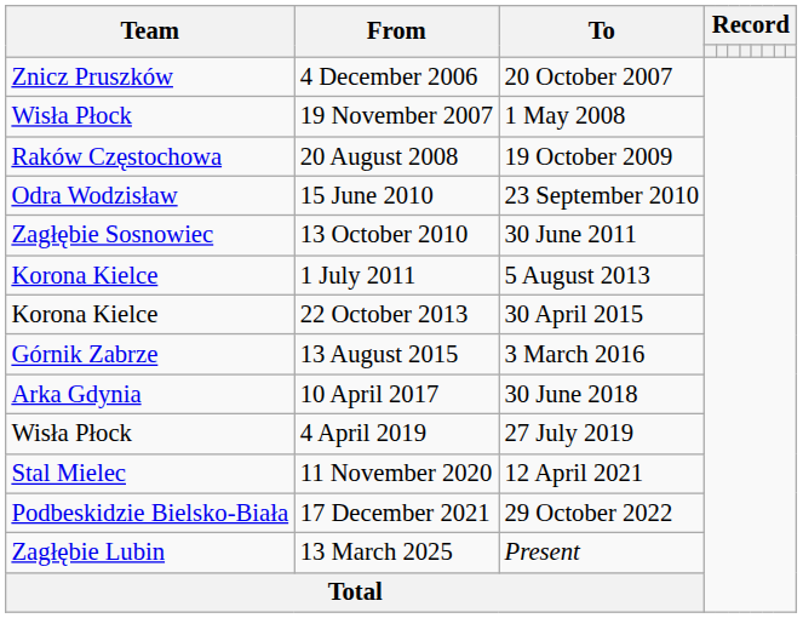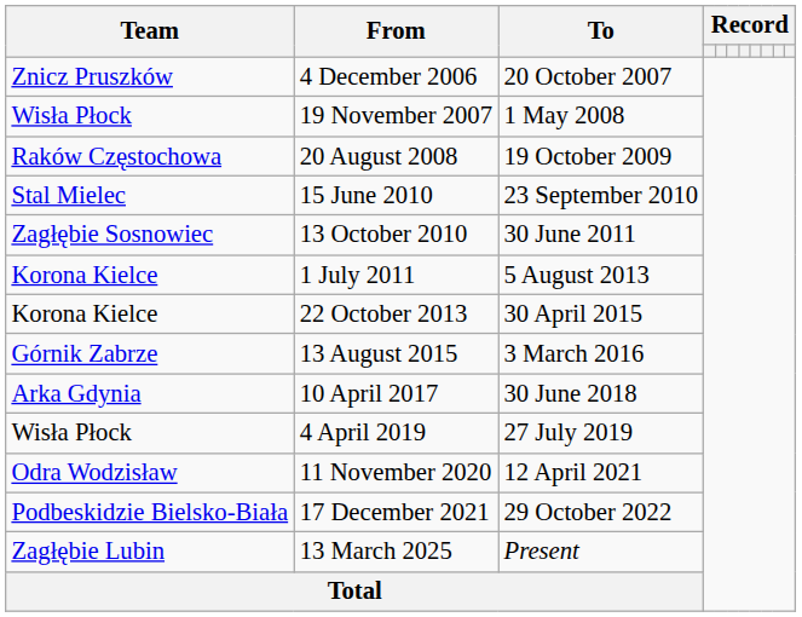 <table class="wikitable" style="text-align: center;">
 <tr>
 <th rowspan="2">Team</th>
 <th rowspan="2">From</th>
 <th rowspan="2">To</th>
 <th colspan="8">Record</th>
 </tr>
 <tr>
 <th></th>
 <th></th>
 <th></th>
 <th></th>
 <th></th>
 <th></th>
 <th></th>
 <th></th>
 </tr>
 <tr>
 <td align=left><a href='#'>Znicz Pruszków</a></td>
 <td align=left>4 December 2006</td>
 <td align=left>20 October 2007<br></td>
 </tr>
 <tr>
 <td align=left><a href='#'>Wisła Płock</a></td>
 <td align=left>19 November 2007</td>
 <td align=left>1 May 2008<br></td>
 </tr>
 <tr>
 <td align=left><a href='#'>Raków Częstochowa</a></td>
 <td align=left>20 August 2008</td>
 <td align=left>19 October 2009<br></td>
 </tr>
 <tr>
-<td align=left><a href='#'>Odra Wodzisław</a></td>
+<td align=left><a href='#'>Stal Mielec</a></td>
 <td align=left>15 June 2010</td>
 <td align=left>23 September 2010<br></td>
 </tr>
 <tr>
 <td align=left><a href='#'>Zagłębie Sosnowiec</a></td>
 <td align=left>13 October 2010</td>
 <td align=left>30 June 2011<br></td>
 </tr>
 <tr>
 <td align=left><a href='#'>Korona Kielce</a></td>
 <td align=left>1 July 2011</td>
 <td align=left>5 August 2013<br></td>
 </tr>
 <tr>
 <td align=left>Korona Kielce</td>
 <td align=left>22 October 2013</td>
 <td align=left>30 April 2015<br></td>
 </tr>
 <tr>
 <td align=left><a href='#'>Górnik Zabrze</a></td>
 <td align=left>13 August 2015</td>
 <td align=left>3 March 2016<br></td>
 </tr>
 <tr>
 <td align=left><a href='#'>Arka Gdynia</a></td>
 <td align=left>10 April 2017</td>
 <td align=left>30 June 2018<br></td>
 </tr>
 <tr>
 <td align=left>Wisła Płock</td>
 <td align=left>4 April 2019</td>
 <td align=left>27 July 2019<br></td>
 </tr>
 <tr>
-<td align=left><a href='#'>Stal Mielec</a></td>
+<td align=left><a href='#'>Odra Wodzisław</a></td>
 <td align=left>11 November 2020</td>
 <td align=left>12 April 2021<br></td>
 </tr>
 <tr>
 <td align=left><a href='#'>Podbeskidzie Bielsko-Biała</a></td>
 <td align=left>17 December 2021</td>
 <td align=left>29 October 2022<br></td>
 </tr>
 <tr>
 <td align=left><a href='#'>Zagłębie Lubin</a></td>
 <td align=left>13 March 2025</td>
 <td align=left><em>Present</em><br></td>
 </tr>
 <tr>
 <th colspan="3">Total<br></th>
 </tr>
 </table>
